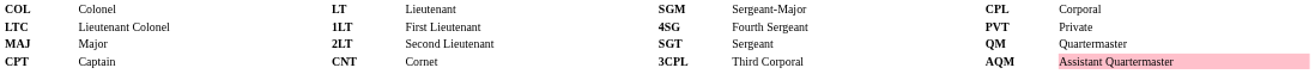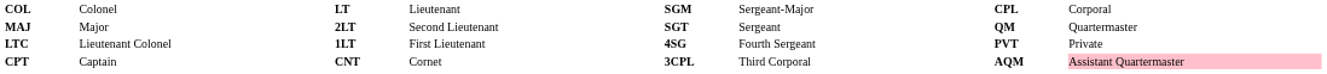 <table width="100%" style="text-align:left; font-size:90%">
 <tr>
 <th scope="col" width="50">COL</th>
 <td scope="row" width="180">Colonel</td>
 <th scope="col" width="50">LT</th>
 <td width="180">Lieutenant</td>
 <th scope="col" width="50">SGM</th>
 <td width="180">Sergeant-Major</td>
 <th scope="col" width="50">CPL</th>
 <td width="180">Corporal</td>
 </tr>
 <tr>
+<th>MAJ</th>
+<td scope="row">Major</td>
+<th>2LT</th>
+<td>Second Lieutenant</td>
+<th>SGT</th>
+<td>Sergeant</td>
+<th>QM</th>
+<td>Quartermaster</td>
+</tr>
+<tr>
 <th>LTC</th>
 <td scope="row">Lieutenant Colonel</td>
 <th>1LT</th>
 <td>First Lieutenant</td>
 <th>4SG</th>
 <td>Fourth Sergeant</td>
 <th>PVT</th>
 <td>Private</td>
-</tr>
-<tr>
-<th>MAJ</th>
-<td scope="row">Major</td>
-<th>2LT</th>
-<td>Second Lieutenant</td>
-<th>SGT</th>
-<td>Sergeant</td>
-<th>QM</th>
-<td>Quartermaster</td>
 </tr>
 <tr>
 <th>CPT</th>
 <td scope="row">Captain</td>
 <th>CNT</th>
 <td>Cornet</td>
 <th>3CPL</th>
 <td>Third Corporal</td>
 <th>AQM</th>
 <td style="background: pink;">Assistant Quartermaster</td>
 </tr>
 <tr>
 </tr>
 </table>
